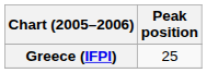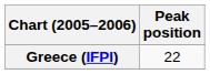 <table class="wikitable sortable plainrowheaders" style="text-align:center">
 <tr>
 <th scope="col">Chart (2005–2006)</th>
 <th scope="col">Peak<br>position</th>
 </tr>
 <tr>
 </tr>
 <tr>
 </tr>
 <tr>
 </tr>
 <tr>
 <th scope="row">Greece (<a href='#'>IFPI</a>)</th>
-<td>25</td>
+<td>22</td>
 </tr>
 <tr>
 </tr>
 <tr>
 </tr>
 <tr>
 </tr>
 <tr>
 </tr>
 <tr>
 </tr>
 </table>
